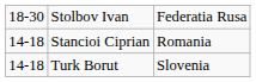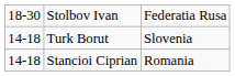 <table class="wikitable">
 <tr>
 <td>18-30</td>
 <td>Stolbov Ivan</td>
 <td>Federatia Rusa</td>
 </tr>
 <tr>
 <td>14-18</td>
+<td>Turk Borut</td>
+<td>Slovenia</td>
+</tr>
+<tr>
+<td>14-18</td>
 <td>Stancioi Ciprian</td>
 <td>Romania</td>
 </tr>
-<tr>
-<td>14-18</td>
-<td>Turk Borut</td>
-<td>Slovenia</td>
-</tr>
 </table>
